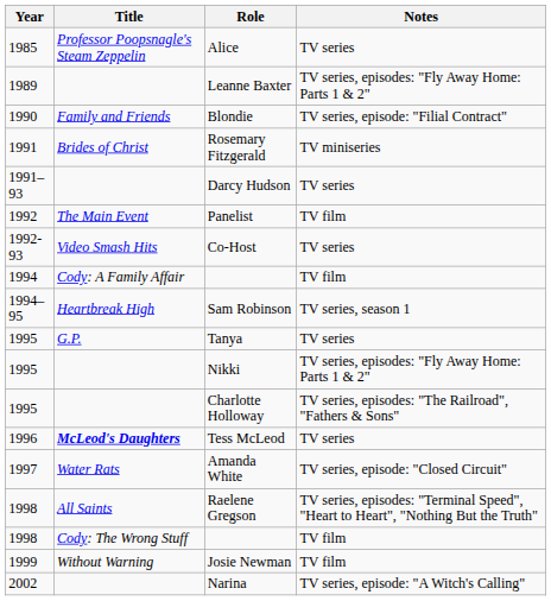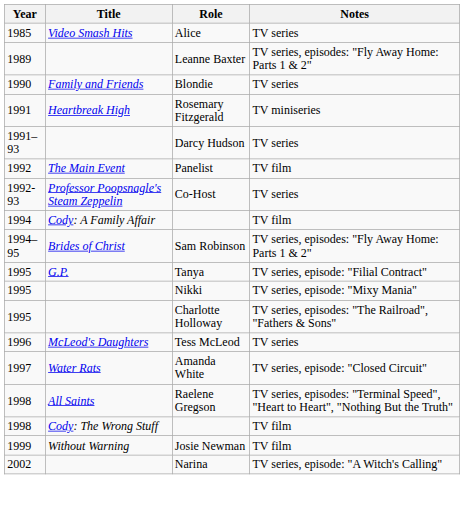 <table class="wikitable sortable">
 <tr>
 <th>Year</th>
 <th>Title</th>
 <th>Role</th>
 <th class="unsortable">Notes</th>
 </tr>
 <tr>
 <td>1985</td>
-<td><em><a href='#'>Professor Poopsnagle's Steam Zeppelin</a></em></td>
+<td><em><a href='#'>Video Smash Hits</a></em></td>
 <td>Alice</td>
 <td>TV series</td>
 </tr>
 <tr>
 <td>1989</td>
 <td><em></em></td>
 <td>Leanne Baxter</td>
 <td>TV series, episodes: "Fly Away Home: Parts 1 & 2"</td>
 </tr>
 <tr>
 <td>1990</td>
 <td><em><a href='#'>Family and Friends</a></em></td>
 <td>Blondie</td>
-<td>TV series, episode: "Filial Contract"</td>
+<td>TV series</td>
 </tr>
 <tr>
 <td>1991</td>
-<td><em><a href='#'>Brides of Christ</a></em></td>
+<td><em><a href='#'>Heartbreak High</a></em></td>
 <td>Rosemary Fitzgerald</td>
 <td>TV miniseries</td>
 </tr>
 <tr>
 <td>1991–93</td>
 <td><em></em></td>
 <td>Darcy Hudson</td>
 <td>TV series</td>
 </tr>
 <tr>
 <td>1992</td>
 <td><a href='#'><em>The Main Event</em></a></td>
 <td>Panelist</td>
 <td>TV film</td>
 </tr>
 <tr>
 <td>1992-93</td>
-<td><em><a href='#'>Video Smash Hits</a></em></td>
+<td><em><a href='#'>Professor Poopsnagle's Steam Zeppelin</a></em></td>
 <td>Co-Host</td>
 <td>TV series</td>
 </tr>
 <tr>
 <td>1994</td>
 <td><em><a href='#'>Cody</a>: A Family Affair</em></td>
 <td></td>
 <td>TV film</td>
 </tr>
 <tr>
 <td>1994–95</td>
-<td><em><a href='#'>Heartbreak High</a></em></td>
+<td><em><a href='#'>Brides of Christ</a></em></td>
 <td>Sam Robinson</td>
-<td>TV series, season 1</td>
+<td>TV series, episodes: "Fly Away Home: Parts 1 & 2"</td>
 </tr>
 <tr>
 <td>1995</td>
 <td><em><a href='#'>G.P.</a></em></td>
 <td>Tanya</td>
-<td>TV series</td>
+<td>TV series, episode: "Filial Contract"</td>
 </tr>
 <tr>
 <td>1995</td>
 <td><em></em></td>
 <td>Nikki</td>
-<td>TV series, episodes: "Fly Away Home: Parts 1 & 2"</td>
+<td>TV series, episode: "Mixy Mania"</td>
 </tr>
 <tr>
 <td>1995</td>
 <td><em></em></td>
 <td>Charlotte Holloway</td>
 <td>TV series, episodes: "The Railroad", "Fathers & Sons"</td>
 </tr>
 <tr>
 <td>1996</td>
-<td><strong><em><a href='#'>McLeod's Daughters</a></em></strong></td>
+<td><em><a href='#'>McLeod's Daughters</a></em></td>
 <td>Tess McLeod</td>
 <td>TV series</td>
 </tr>
 <tr>
 <td>1997</td>
 <td><em><a href='#'>Water Rats</a></em></td>
 <td>Amanda White</td>
 <td>TV series, episode: "Closed Circuit"</td>
 </tr>
 <tr>
 <td>1998</td>
 <td><em><a href='#'>All Saints</a></em></td>
 <td>Raelene Gregson</td>
 <td>TV series, episodes: "Terminal Speed", "Heart to Heart", "Nothing But the Truth"</td>
 </tr>
 <tr>
 <td>1998</td>
 <td><em><a href='#'>Cody</a>: The Wrong Stuff</em></td>
 <td></td>
 <td>TV film</td>
 </tr>
 <tr>
 <td>1999</td>
 <td><em>Without Warning</em></td>
 <td>Josie Newman</td>
 <td>TV film</td>
 </tr>
 <tr>
 <td>2002</td>
 <td><em></em></td>
 <td>Narina</td>
 <td>TV series, episode: "A Witch's Calling"</td>
 </tr>
 </table>
